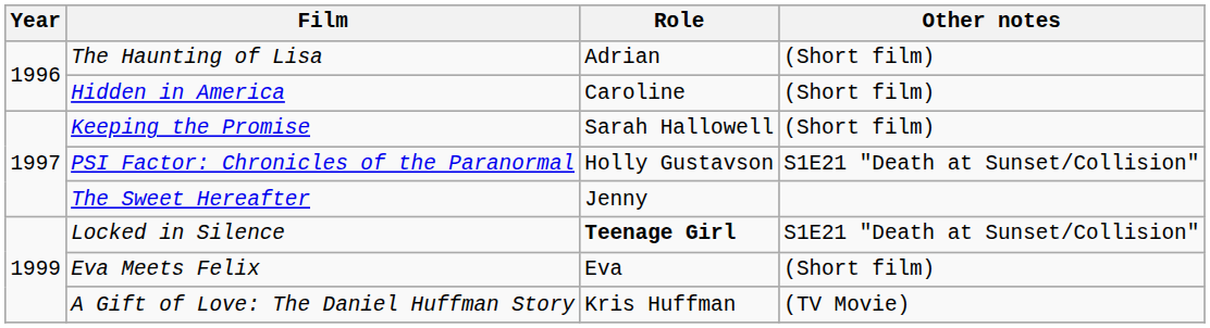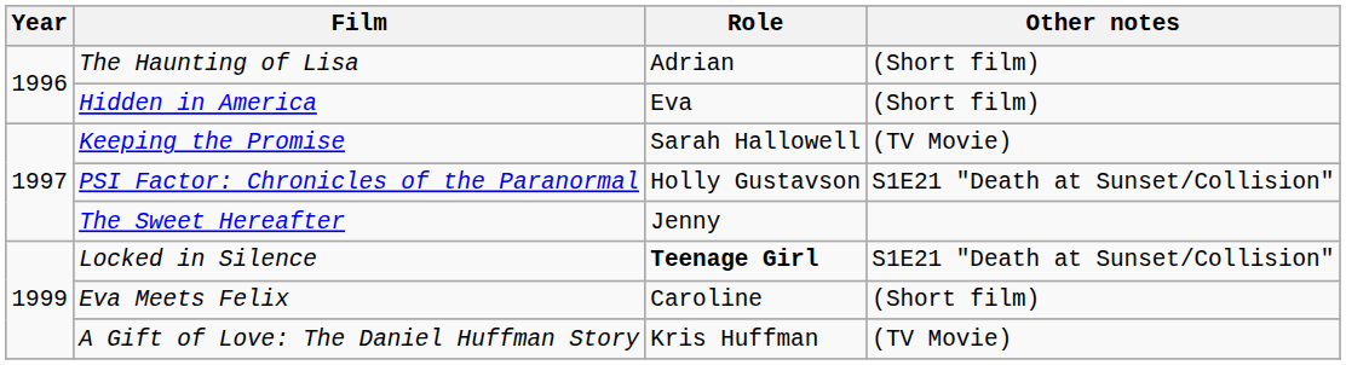 <table class="wikitable" style="font-size: 90%;">
 <tr>
 <th>Year</th>
 <th>Film</th>
 <th>Role</th>
 <th>Other notes</th>
 </tr>
 <tr>
 <td rowspan=2>1996</td>
 <td><em>The Haunting of Lisa</em></td>
 <td>Adrian</td>
 <td>(Short film)</td>
 </tr>
 <tr>
 <td><em><a href='#'>Hidden in America</a></em></td>
-<td>Caroline</td>
+<td>Eva</td>
 <td>(Short film)</td>
 </tr>
 <tr>
 <td rowspan=3>1997</td>
 <td><em><a href='#'>Keeping the Promise</a></em></td>
 <td>Sarah Hallowell</td>
-<td>(Short film)</td>
+<td>(TV Movie)</td>
 </tr>
 <tr>
 <td><em><a href='#'>PSI Factor: Chronicles of the Paranormal</a></em></td>
 <td>Holly Gustavson</td>
 <td>S1E21 "Death at Sunset/Collision"</td>
 </tr>
 <tr>
 <td><em><a href='#'>The Sweet Hereafter</a></em></td>
 <td>Jenny</td>
 <td></td>
 </tr>
 <tr>
 <td rowspan=3>1999</td>
 <td><em>Locked in Silence</em></td>
 <td><strong>Teenage Girl</strong></td>
 <td>S1E21 "Death at Sunset/Collision"</td>
 </tr>
 <tr>
 <td><em>Eva Meets Felix</em></td>
-<td>Eva</td>
+<td>Caroline</td>
 <td>(Short film)</td>
 </tr>
 <tr>
 <td><em>A Gift of Love: The Daniel Huffman Story</em></td>
 <td>Kris Huffman</td>
 <td>(TV Movie)</td>
 </tr>
 </table>
